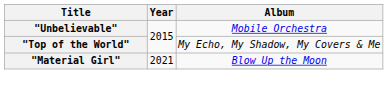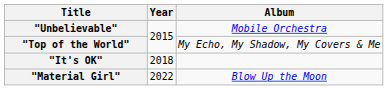 <table class="wikitable plainrowheaders" style="text-align:center;" border="1">
 <tr>
 <th scope="colw" style="width:14em;">Title</th>
 <th scope="col">Year</th>
 <th scope="col">Album</th>
 </tr>
 <tr>
 <th scope="row">"Unbelievable"<br></th>
 <td rowspan="2">2015</td>
 <td><em><a href='#'>Mobile Orchestra</a></em></td>
 </tr>
 <tr>
 <th scope="row">"Top of the World"<br></th>
 <td><em>My Echo, My Shadow, My Covers & Me</em></td>
 </tr>
 <tr>
+<th scope="row">"It's OK"<br></th>
+<td>2018</td>
+<td></td>
+</tr>
+<tr>
 <th scope="row">"Material Girl"<br></th>
-<td>2021</td>
+<td>2022</td>
 <td><em><a href='#'>Blow Up the Moon</a></em></td>
 </tr>
 </table>
